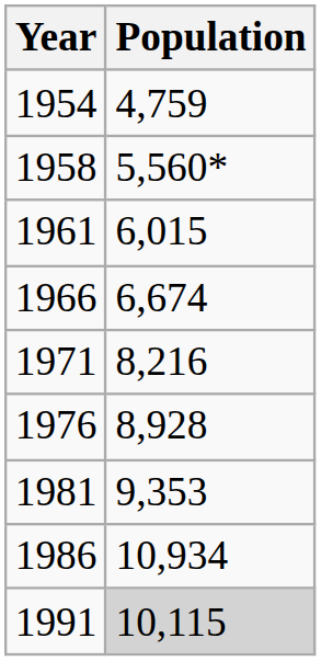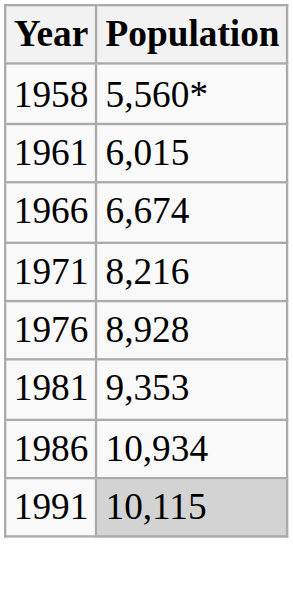 <table class="wikitable">
 <tr>
 <th>Year</th>
 <th>Population</th>
-</tr>
-<tr>
-<td>1954</td>
-<td>4,759</td>
 </tr>
 <tr>
 <td>1958</td>
 <td>5,560*</td>
 </tr>
 <tr>
 <td>1961</td>
 <td>6,015</td>
 </tr>
 <tr>
 <td>1966</td>
 <td>6,674</td>
 </tr>
 <tr>
 <td>1971</td>
 <td>8,216</td>
 </tr>
 <tr>
 <td>1976</td>
 <td>8,928</td>
 </tr>
 <tr>
 <td>1981</td>
 <td>9,353</td>
 </tr>
 <tr>
 <td>1986</td>
 <td>10,934</td>
 </tr>
 <tr>
 <td>1991</td>
 <td style="background: lightgrey;">10,115</td>
 </tr>
 </table>
